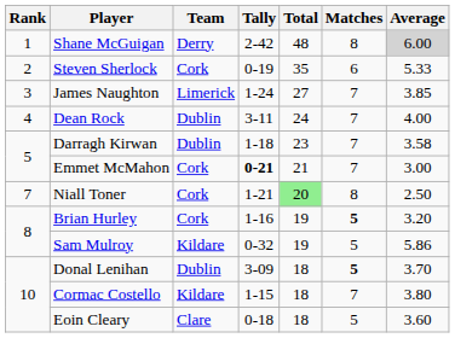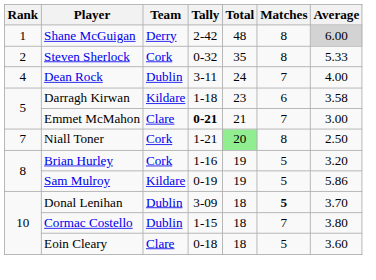 <table class="wikitable">
 <tr>
 <th>Rank</th>
 <th>Player</th>
 <th>Team</th>
 <th>Tally</th>
 <th>Total</th>
 <th>Matches</th>
 <th>Average</th>
 </tr>
 <tr>
 <td rowspan=1 align=center>1</td>
 <td><a href='#'>Shane McGuigan</a></td>
 <td><a href='#'>Derry</a></td>
 <td align=center>2-42</td>
 <td align=center>48</td>
 <td align=center>8</td>
 <td align=center style="background: lightgrey;">6.00</td>
 </tr>
 <tr>
 <td rowspan=1 align=center>2</td>
 <td><a href='#'>Steven Sherlock</a></td>
 <td><a href='#'>Cork</a></td>
-<td align=center>0-19</td>
+<td align=center>0-32</td>
 <td align=center>35</td>
-<td align=center>6</td>
+<td align=center>8</td>
 <td align=center>5.33</td>
-</tr>
-<tr>
-<td rowspan=1 align=center>3</td>
-<td>James Naughton</td>
-<td><a href='#'>Limerick</a></td>
-<td align=center>1-24</td>
-<td align=center>27</td>
-<td align=center>7</td>
-<td align=center>3.85</td>
 </tr>
 <tr>
 <td rowspan=1 align=center>4</td>
 <td><a href='#'>Dean Rock</a></td>
 <td><a href='#'>Dublin</a></td>
 <td align=center>3-11</td>
 <td align=center>24</td>
 <td align=center>7</td>
 <td align=center>4.00</td>
 </tr>
 <tr>
 <td rowspan=2 align=center>5</td>
 <td>Darragh Kirwan</td>
-<td><a href='#'>Dublin</a></td>
+<td><a href='#'>Kildare</a></td>
 <td align=center>1-18</td>
 <td align=center>23</td>
-<td align=center>7</td>
+<td align=center>6</td>
 <td align=center>3.58</td>
 </tr>
 <tr>
 <td>Emmet McMahon</td>
-<td><a href='#'>Cork</a></td>
+<td><a href='#'>Clare</a></td>
 <td align=center><strong>0-21</strong></td>
 <td align=center>21</td>
 <td align=center>7</td>
 <td align=center>3.00</td>
 </tr>
 <tr>
 <td rowspan=1 align=center>7</td>
 <td>Niall Toner</td>
 <td><a href='#'>Cork</a></td>
 <td align=center>1-21</td>
 <td align=center style="background: lightgreen;">20</td>
 <td align=center>8</td>
 <td align=center>2.50</td>
 </tr>
 <tr>
 <td rowspan=2 align=center>8</td>
 <td><a href='#'>Brian Hurley</a></td>
 <td><a href='#'>Cork</a></td>
 <td align=center>1-16</td>
 <td align=center>19</td>
-<td align=center><strong>5</strong></td>
+<td align=center>5</td>
 <td align=center>3.20</td>
 </tr>
 <tr>
 <td><a href='#'>Sam Mulroy</a></td>
 <td><a href='#'>Kildare</a></td>
-<td align=center>0-32</td>
+<td align=center>0-19</td>
 <td align=center>19</td>
 <td align=center>5</td>
 <td align=center>5.86</td>
 </tr>
 <tr>
 <td rowspan=3 align=center>10</td>
 <td>Donal Lenihan</td>
 <td><a href='#'>Dublin</a></td>
 <td align=center>3-09</td>
 <td align=center>18</td>
 <td align=center><strong>5</strong></td>
 <td align=center>3.70</td>
 </tr>
 <tr>
 <td><a href='#'>Cormac Costello</a></td>
-<td><a href='#'>Kildare</a></td>
+<td><a href='#'>Dublin</a></td>
 <td align=center>1-15</td>
 <td align=center>18</td>
 <td align=center>7</td>
 <td align=center>3.80</td>
 </tr>
 <tr>
 <td>Eoin Cleary</td>
 <td><a href='#'>Clare</a></td>
 <td align=center>0-18</td>
 <td align=center>18</td>
 <td align=center>5</td>
 <td align=center>3.60</td>
 </tr>
 </table>
